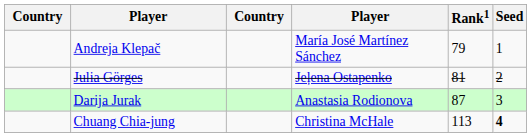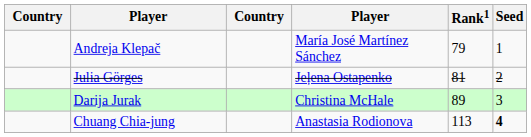 <table class="sortable wikitable">
 <tr>
 <th width="70">Country</th>
 <th width="180">Player</th>
 <th width="70">Country</th>
 <th width="180">Player</th>
 <th>Rank<sup>1</sup></th>
 <th>Seed</th>
 </tr>
 <tr>
 <td></td>
 <td><a href='#'>Andreja Klepač</a></td>
 <td></td>
 <td><a href='#'>María José Martínez Sánchez</a></td>
 <td>79</td>
 <td>1</td>
 </tr>
 <tr>
 <td><s></s></td>
 <td><s><a href='#'>Julia Görges</a></s></td>
 <td><s></s></td>
 <td><s><a href='#'>Jeļena Ostapenko</a></s></td>
 <td><s>81</s></td>
 <td><s>2</s></td>
 </tr>
 <tr style="background:#cfc;">
 <td></td>
 <td><a href='#'>Darija Jurak</a></td>
 <td></td>
-<td><a href='#'>Anastasia Rodionova</a></td>
-<td>87</td>
+<td><a href='#'>Christina McHale</a></td>
+<td>89</td>
 <td>3</td>
 </tr>
 <tr>
 <td></td>
 <td><a href='#'>Chuang Chia-jung</a></td>
 <td></td>
-<td><a href='#'>Christina McHale</a></td>
+<td><a href='#'>Anastasia Rodionova</a></td>
 <td>113</td>
 <td><strong>4</strong></td>
 </tr>
 </table>
